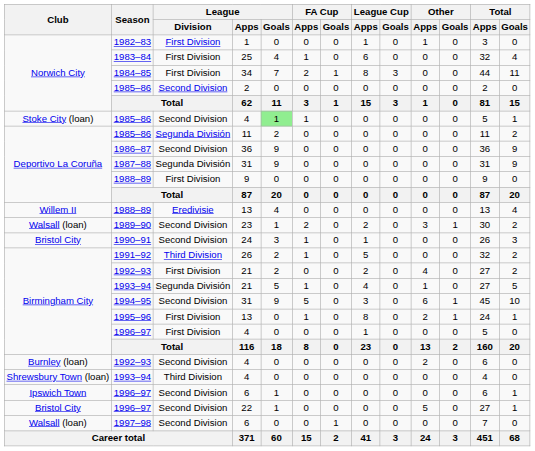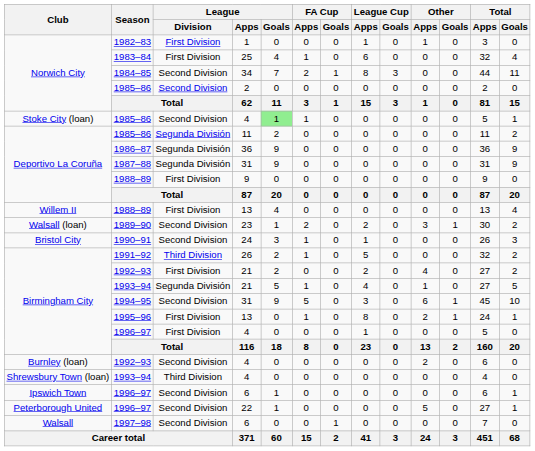 <table class="wikitable" style="text-align: center;">
 <tr>
 <th rowspan="2">Club</th>
 <th rowspan="2">Season</th>
 <th colspan="3">League</th>
 <th colspan="2">FA Cup</th>
 <th colspan="2">League Cup</th>
 <th colspan="2">Other</th>
 <th colspan="2">Total</th>
 </tr>
 <tr>
 <th>Division</th>
 <th>Apps</th>
 <th>Goals</th>
 <th>Apps</th>
 <th>Goals</th>
 <th>Apps</th>
 <th>Goals</th>
 <th>Apps</th>
 <th>Goals</th>
 <th>Apps</th>
 <th>Goals</th>
 </tr>
 <tr>
 <td rowspan=5><a href='#'>Norwich City</a></td>
 <td><a href='#'>1982–83</a></td>
 <td><a href='#'>First Division</a></td>
 <td>1</td>
 <td>0</td>
 <td>0</td>
 <td>0</td>
 <td>1</td>
 <td>0</td>
 <td>1</td>
 <td>0</td>
 <td>3</td>
 <td>0</td>
 </tr>
 <tr>
 <td><a href='#'>1983–84</a></td>
 <td>First Division</td>
 <td>25</td>
 <td>4</td>
 <td>1</td>
 <td>0</td>
 <td>6</td>
 <td>0</td>
 <td>0</td>
 <td>0</td>
 <td>32</td>
 <td>4</td>
 </tr>
 <tr>
 <td><a href='#'>1984–85</a></td>
-<td>First Division</td>
+<td>Second Division</td>
 <td>34</td>
 <td>7</td>
 <td>2</td>
 <td>1</td>
 <td>8</td>
 <td>3</td>
 <td>0</td>
 <td>0</td>
 <td>44</td>
 <td>11</td>
 </tr>
 <tr>
 <td><a href='#'>1985–86</a></td>
 <td><a href='#'>Second Division</a></td>
 <td>2</td>
 <td>0</td>
 <td>0</td>
 <td>0</td>
 <td>0</td>
 <td>0</td>
 <td>0</td>
 <td>0</td>
 <td>2</td>
 <td>0</td>
 </tr>
 <tr>
 <th colspan=2>Total</th>
 <th>62</th>
 <th>11</th>
 <th>3</th>
 <th>1</th>
 <th>15</th>
 <th>3</th>
 <th>1</th>
 <th>0</th>
 <th>81</th>
 <th>15</th>
 </tr>
 <tr>
 <td><a href='#'>Stoke City</a> (loan)</td>
 <td><a href='#'>1985–86</a></td>
 <td>Second Division</td>
 <td>4</td>
 <td style="background: lightgreen;">1</td>
 <td>1</td>
 <td>0</td>
 <td>0</td>
 <td>0</td>
 <td>0</td>
 <td>0</td>
 <td>5</td>
 <td>1</td>
 </tr>
 <tr>
 <td rowspan=5><a href='#'>Deportivo La Coruña</a></td>
 <td><a href='#'>1985–86</a></td>
 <td><a href='#'>Segunda División</a></td>
 <td>11</td>
 <td>2</td>
 <td>0</td>
 <td>0</td>
 <td>0</td>
 <td>0</td>
 <td>0</td>
 <td>0</td>
 <td>11</td>
 <td>2</td>
 </tr>
 <tr>
 <td><a href='#'>1986–87</a></td>
-<td>Second Division</td>
+<td>Segunda División</td>
 <td>36</td>
 <td>9</td>
 <td>0</td>
 <td>0</td>
 <td>0</td>
 <td>0</td>
 <td>0</td>
 <td>0</td>
 <td>36</td>
 <td>9</td>
 </tr>
 <tr>
 <td><a href='#'>1987–88</a></td>
 <td>Segunda División</td>
 <td>31</td>
 <td>9</td>
 <td>0</td>
 <td>0</td>
 <td>0</td>
 <td>0</td>
 <td>0</td>
 <td>0</td>
 <td>31</td>
 <td>9</td>
 </tr>
 <tr>
 <td><a href='#'>1988–89</a></td>
 <td>First Division</td>
 <td>9</td>
 <td>0</td>
 <td>0</td>
 <td>0</td>
 <td>0</td>
 <td>0</td>
 <td>0</td>
 <td>0</td>
 <td>9</td>
 <td>0</td>
 </tr>
 <tr>
 <th colspan=2>Total</th>
 <th>87</th>
 <th>20</th>
 <th>0</th>
 <th>0</th>
 <th>0</th>
 <th>0</th>
 <th>0</th>
 <th>0</th>
 <th>87</th>
 <th>20</th>
 </tr>
 <tr>
 <td><a href='#'>Willem II</a></td>
 <td><a href='#'>1988–89</a></td>
-<td><a href='#'>Eredivisie</a></td>
+<td>First Division</td>
 <td>13</td>
 <td>4</td>
 <td>0</td>
 <td>0</td>
 <td>0</td>
 <td>0</td>
 <td>0</td>
 <td>0</td>
 <td>13</td>
 <td>4</td>
 </tr>
 <tr>
 <td><a href='#'>Walsall</a> (loan)</td>
 <td><a href='#'>1989–90</a></td>
 <td>Second Division</td>
 <td>23</td>
 <td>1</td>
 <td>2</td>
 <td>0</td>
 <td>2</td>
 <td>0</td>
 <td>3</td>
 <td>1</td>
 <td>30</td>
 <td>2</td>
 </tr>
 <tr>
 <td><a href='#'>Bristol City</a></td>
 <td><a href='#'>1990–91</a></td>
 <td>Second Division</td>
 <td>24</td>
 <td>3</td>
 <td>1</td>
 <td>0</td>
 <td>1</td>
 <td>0</td>
 <td>0</td>
 <td>0</td>
 <td>26</td>
 <td>3</td>
 </tr>
 <tr>
 <td rowspan=7><a href='#'>Birmingham City</a></td>
 <td><a href='#'>1991–92</a></td>
 <td><a href='#'>Third Division</a></td>
 <td>26</td>
 <td>2</td>
 <td>1</td>
 <td>0</td>
 <td>5</td>
 <td>0</td>
 <td>0</td>
 <td>0</td>
 <td>32</td>
 <td>2</td>
 </tr>
 <tr>
 <td><a href='#'>1992–93</a></td>
 <td>First Division</td>
 <td>21</td>
 <td>2</td>
 <td>0</td>
 <td>0</td>
 <td>2</td>
 <td>0</td>
 <td>4</td>
 <td>0</td>
 <td>27</td>
 <td>2</td>
 </tr>
 <tr>
 <td><a href='#'>1993–94</a></td>
 <td>Segunda División</td>
 <td>21</td>
 <td>5</td>
 <td>1</td>
 <td>0</td>
 <td>4</td>
 <td>0</td>
 <td>1</td>
 <td>0</td>
 <td>27</td>
 <td>5</td>
 </tr>
 <tr>
 <td><a href='#'>1994–95</a></td>
 <td>Second Division</td>
 <td>31</td>
 <td>9</td>
 <td>5</td>
 <td>0</td>
 <td>3</td>
 <td>0</td>
 <td>6</td>
 <td>1</td>
 <td>45</td>
 <td>10</td>
 </tr>
 <tr>
 <td><a href='#'>1995–96</a></td>
 <td>First Division</td>
 <td>13</td>
 <td>0</td>
 <td>1</td>
 <td>0</td>
 <td>8</td>
 <td>0</td>
 <td>2</td>
 <td>1</td>
 <td>24</td>
 <td>1</td>
 </tr>
 <tr>
 <td><a href='#'>1996–97</a></td>
 <td>First Division</td>
 <td>4</td>
 <td>0</td>
 <td>0</td>
 <td>0</td>
 <td>1</td>
 <td>0</td>
 <td>0</td>
 <td>0</td>
 <td>5</td>
 <td>0</td>
 </tr>
 <tr>
 <th colspan=2>Total</th>
 <th>116</th>
 <th>18</th>
 <th>8</th>
 <th>0</th>
 <th>23</th>
 <th>0</th>
 <th>13</th>
 <th>2</th>
 <th>160</th>
 <th>20</th>
 </tr>
 <tr>
 <td><a href='#'>Burnley</a> (loan)</td>
 <td><a href='#'>1992–93</a></td>
 <td>Second Division</td>
 <td>4</td>
 <td>0</td>
 <td>0</td>
 <td>0</td>
 <td>0</td>
 <td>0</td>
 <td>2</td>
 <td>0</td>
 <td>6</td>
 <td>0</td>
 </tr>
 <tr>
 <td><a href='#'>Shrewsbury Town</a> (loan)</td>
 <td><a href='#'>1993–94</a></td>
 <td>Third Division</td>
 <td>4</td>
 <td>0</td>
 <td>0</td>
 <td>0</td>
 <td>0</td>
 <td>0</td>
 <td>0</td>
 <td>0</td>
 <td>4</td>
 <td>0</td>
 </tr>
 <tr>
 <td><a href='#'>Ipswich Town</a></td>
 <td><a href='#'>1996–97</a></td>
 <td>Second Division</td>
 <td>6</td>
 <td>1</td>
 <td>0</td>
 <td>0</td>
 <td>0</td>
 <td>0</td>
 <td>0</td>
 <td>0</td>
 <td>6</td>
 <td>1</td>
 </tr>
 <tr>
-<td><a href='#'>Bristol City</a></td>
+<td><a href='#'>Peterborough United</a></td>
 <td><a href='#'>1996–97</a></td>
 <td>Second Division</td>
 <td>22</td>
 <td>1</td>
 <td>0</td>
 <td>0</td>
 <td>0</td>
 <td>0</td>
 <td>5</td>
 <td>0</td>
 <td>27</td>
 <td>1</td>
 </tr>
 <tr>
-<td><a href='#'>Walsall</a> (loan)</td>
+<td><a href='#'>Walsall</a></td>
 <td><a href='#'>1997–98</a></td>
 <td>Second Division</td>
 <td>6</td>
 <td>0</td>
 <td>0</td>
 <td>1</td>
 <td>0</td>
 <td>0</td>
 <td>0</td>
 <td>0</td>
 <td>7</td>
 <td>0</td>
 </tr>
 <tr>
 <th colspan="3">Career total</th>
 <th>371</th>
 <th>60</th>
 <th>15</th>
 <th>2</th>
 <th>41</th>
 <th>3</th>
 <th>24</th>
 <th>3</th>
 <th>451</th>
 <th>68</th>
 </tr>
 </table>
